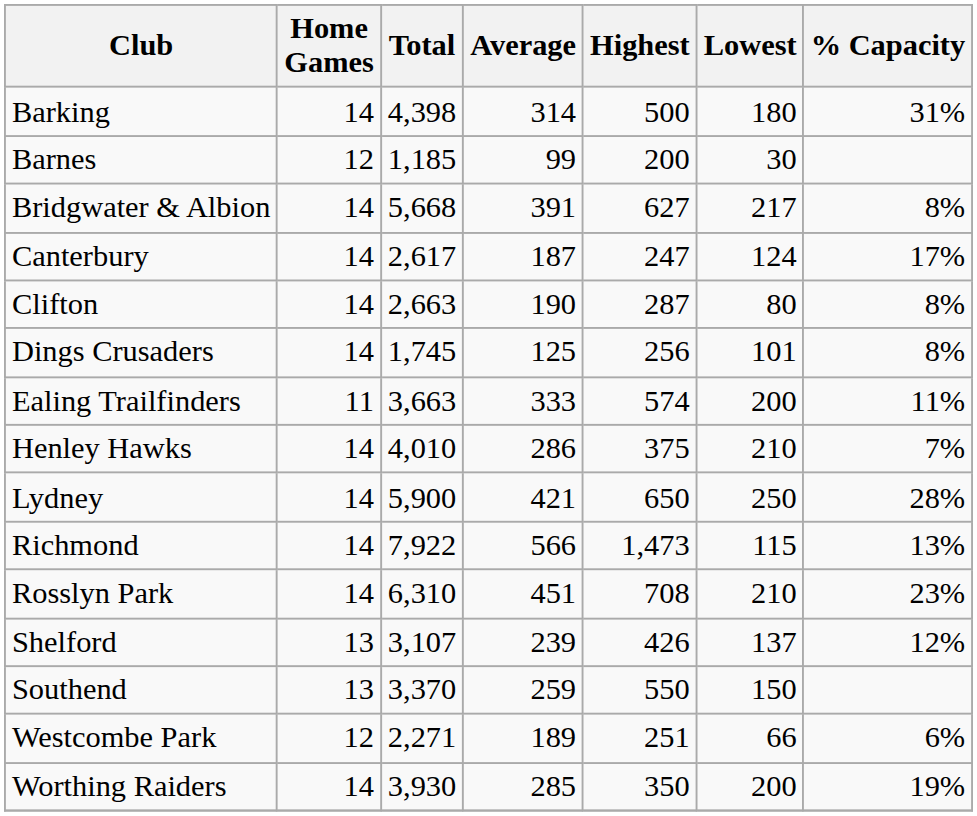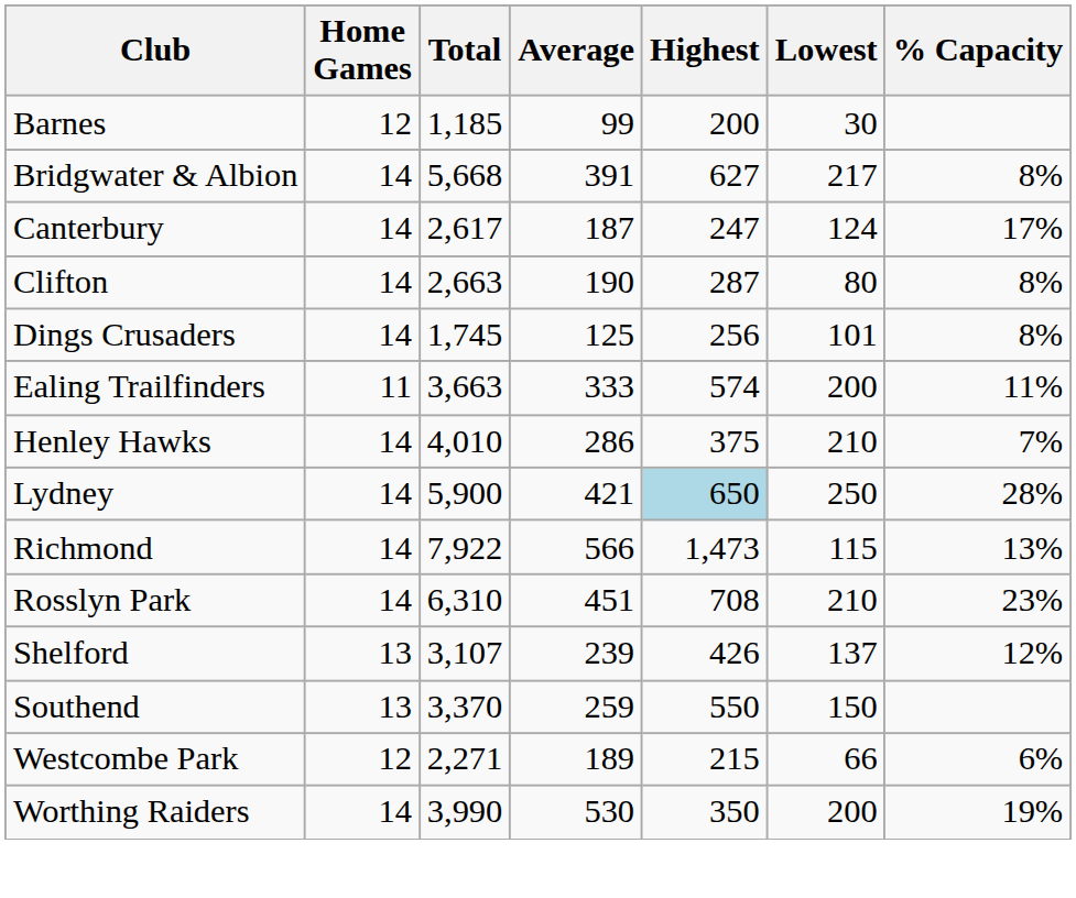 <table class="wikitable sortable" style="text-align:right">
 <tr>
 <th>Club</th>
 <th>Home<br>Games</th>
 <th>Total</th>
 <th>Average</th>
 <th>Highest</th>
 <th>Lowest</th>
 <th>% Capacity</th>
-</tr>
-<tr>
-<td style="text-align:left">Barking</td>
-<td>14</td>
-<td>4,398</td>
-<td>314</td>
-<td>500</td>
-<td>180</td>
-<td>31%</td>
 </tr>
 <tr>
 <td style="text-align:left">Barnes</td>
 <td>12</td>
 <td>1,185</td>
 <td>99</td>
 <td>200</td>
 <td>30</td>
 <td></td>
 </tr>
 <tr>
 <td style="text-align:left">Bridgwater & Albion</td>
 <td>14</td>
 <td>5,668</td>
 <td>391</td>
 <td>627</td>
 <td>217</td>
 <td>8%</td>
 </tr>
 <tr>
 <td style="text-align:left">Canterbury</td>
 <td>14</td>
 <td>2,617</td>
 <td>187</td>
 <td>247</td>
 <td>124</td>
 <td>17%</td>
 </tr>
 <tr>
 <td style="text-align:left">Clifton</td>
 <td>14</td>
 <td>2,663</td>
 <td>190</td>
 <td>287</td>
 <td>80</td>
 <td>8%</td>
 </tr>
 <tr>
 <td style="text-align:left">Dings Crusaders</td>
 <td>14</td>
 <td>1,745</td>
 <td>125</td>
 <td>256</td>
 <td>101</td>
 <td>8%</td>
 </tr>
 <tr>
 <td style="text-align:left">Ealing Trailfinders</td>
 <td>11</td>
 <td>3,663</td>
 <td>333</td>
 <td>574</td>
 <td>200</td>
 <td>11%</td>
 </tr>
 <tr>
 <td style="text-align:left">Henley Hawks</td>
 <td>14</td>
 <td>4,010</td>
 <td>286</td>
 <td>375</td>
 <td>210</td>
 <td>7%</td>
 </tr>
 <tr>
 <td style="text-align:left">Lydney</td>
 <td>14</td>
 <td>5,900</td>
 <td>421</td>
-<td>650</td>
+<td style="background: lightblue;">650</td>
 <td>250</td>
 <td>28%</td>
 </tr>
 <tr>
 <td style="text-align:left">Richmond</td>
 <td>14</td>
 <td>7,922</td>
 <td>566</td>
 <td>1,473</td>
 <td>115</td>
 <td>13%</td>
 </tr>
 <tr>
 <td style="text-align:left">Rosslyn Park</td>
 <td>14</td>
 <td>6,310</td>
 <td>451</td>
 <td>708</td>
 <td>210</td>
 <td>23%</td>
 </tr>
 <tr>
 <td style="text-align:left">Shelford</td>
 <td>13</td>
 <td>3,107</td>
 <td>239</td>
 <td>426</td>
 <td>137</td>
 <td>12%</td>
 </tr>
 <tr>
 <td style="text-align:left">Southend</td>
 <td>13</td>
 <td>3,370</td>
 <td>259</td>
 <td>550</td>
 <td>150</td>
 <td></td>
 </tr>
 <tr>
 <td style="text-align:left">Westcombe Park</td>
 <td>12</td>
 <td>2,271</td>
 <td>189</td>
-<td>251</td>
+<td>215</td>
 <td>66</td>
 <td>6%</td>
 </tr>
 <tr>
 <td style="text-align:left">Worthing Raiders</td>
 <td>14</td>
-<td>3,930</td>
-<td>285</td>
+<td>3,990</td>
+<td>530</td>
 <td>350</td>
 <td>200</td>
 <td>19%</td>
 </tr>
 <tr>
 </tr>
 </table>
